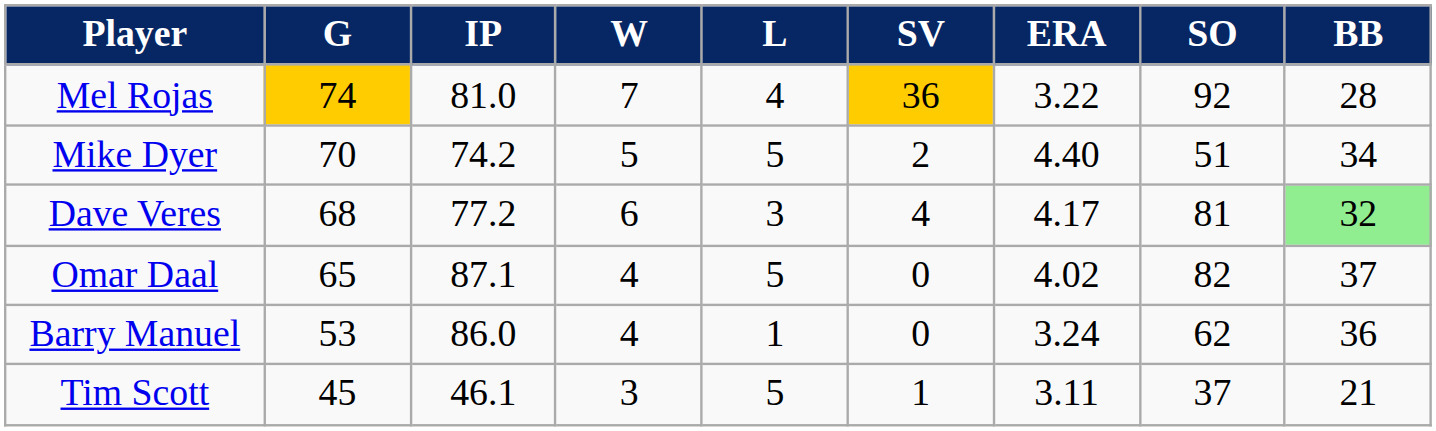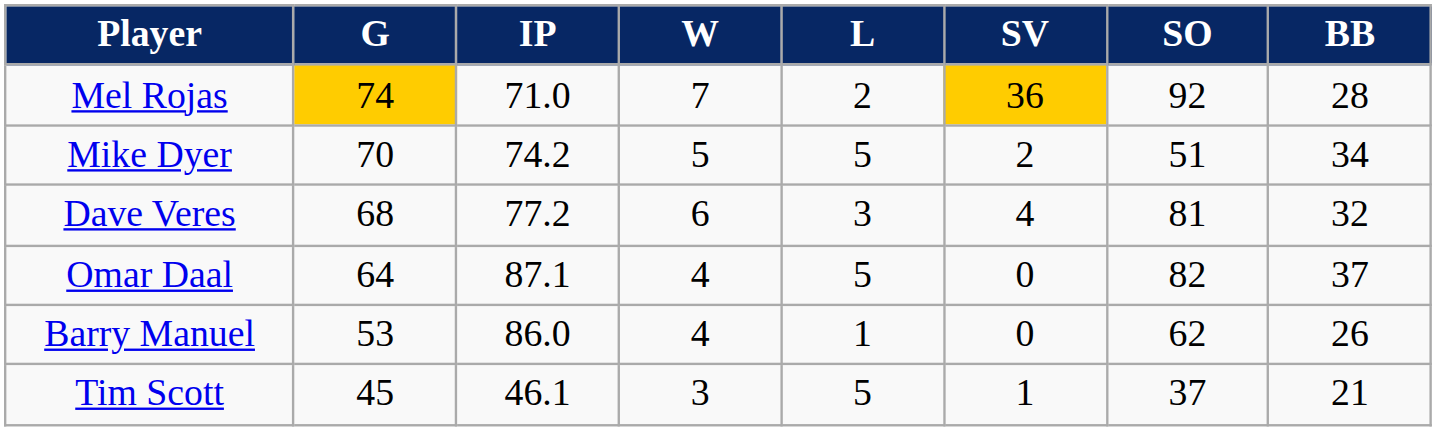 <table border="1" class="wikitable sortable">
 <tr>
 <th style="background:#072764;color:white;" width="16%">Player</th>
 <th style="background:#072764;color:white;" width="9%">G</th>
 <th style="background:#072764;color:white;" width="9%">IP</th>
 <th style="background:#072764;color:white;" width="9%">W</th>
 <th style="background:#072764;color:white;" width="9%">L</th>
 <th style="background:#072764;color:white;" width="9%">SV</th>
-<th style="background:#072764;color:white;" width="9%">ERA</th>
 <th style="background:#072764;color:white;" width="9%">SO</th>
 <th style="background:#072764;color:white;" width="9%">BB</th>
 </tr>
 <tr style="text-align:center;">
 <td><a href='#'>Mel Rojas</a></td>
 <td bgcolor="#FFCC00">74</td>
-<td>81.0</td>
+<td>71.0</td>
 <td>7</td>
-<td>4</td>
+<td>2</td>
 <td bgcolor="#FFCC00">36</td>
-<td>3.22</td>
 <td>92</td>
 <td>28</td>
 </tr>
 <tr style="text-align:center;">
 <td><a href='#'>Mike Dyer</a></td>
 <td>70</td>
 <td>74.2</td>
 <td>5</td>
 <td>5</td>
 <td>2</td>
-<td>4.40</td>
 <td>51</td>
 <td>34</td>
 </tr>
 <tr style="text-align:center;">
 <td><a href='#'>Dave Veres</a></td>
 <td>68</td>
 <td>77.2</td>
 <td>6</td>
 <td>3</td>
 <td>4</td>
-<td>4.17</td>
 <td>81</td>
-<td style="background: lightgreen;">32</td>
+<td>32</td>
 </tr>
 <tr style="text-align:center;">
 <td><a href='#'>Omar Daal</a></td>
-<td>65</td>
+<td>64</td>
 <td>87.1</td>
 <td>4</td>
 <td>5</td>
 <td>0</td>
-<td>4.02</td>
 <td>82</td>
 <td>37</td>
 </tr>
 <tr style="text-align:center;">
 <td><a href='#'>Barry Manuel</a></td>
 <td>53</td>
 <td>86.0</td>
 <td>4</td>
 <td>1</td>
 <td>0</td>
-<td>3.24</td>
 <td>62</td>
-<td>36</td>
+<td>26</td>
 </tr>
 <tr style="text-align:center;">
 <td><a href='#'>Tim Scott</a></td>
 <td>45</td>
 <td>46.1</td>
 <td>3</td>
 <td>5</td>
 <td>1</td>
-<td>3.11</td>
 <td>37</td>
 <td>21</td>
 </tr>
 </table>
